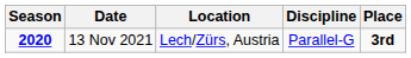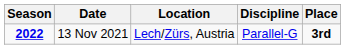 <table class=wikitable style="text-align:center">
 <tr>
 <th>Season</th>
 <th>Date</th>
 <th>Location</th>
 <th>Discipline</th>
 <th>Place</th>
 </tr>
 <tr>
-<td><strong><a href='#'>2020</a></strong></td>
+<td><strong><a href='#'>2022</a></strong></td>
 <td align=right>13 Nov 2021</td>
 <td align=left> <a href='#'>Lech</a>/<a href='#'>Zürs</a>, Austria</td>
 <td><a href='#'>Parallel-G</a></td>
 <td><strong>3rd</strong></td>
 </tr>
 </table>
